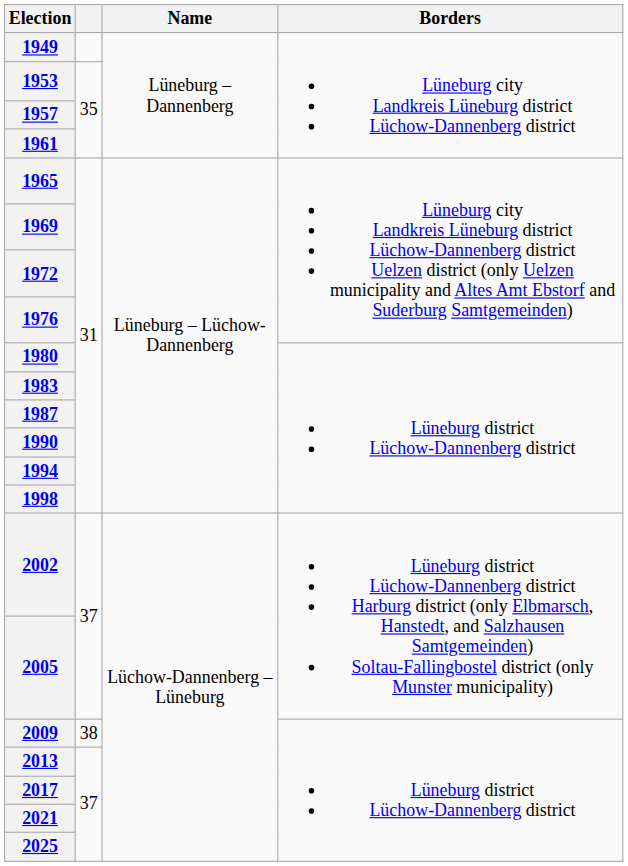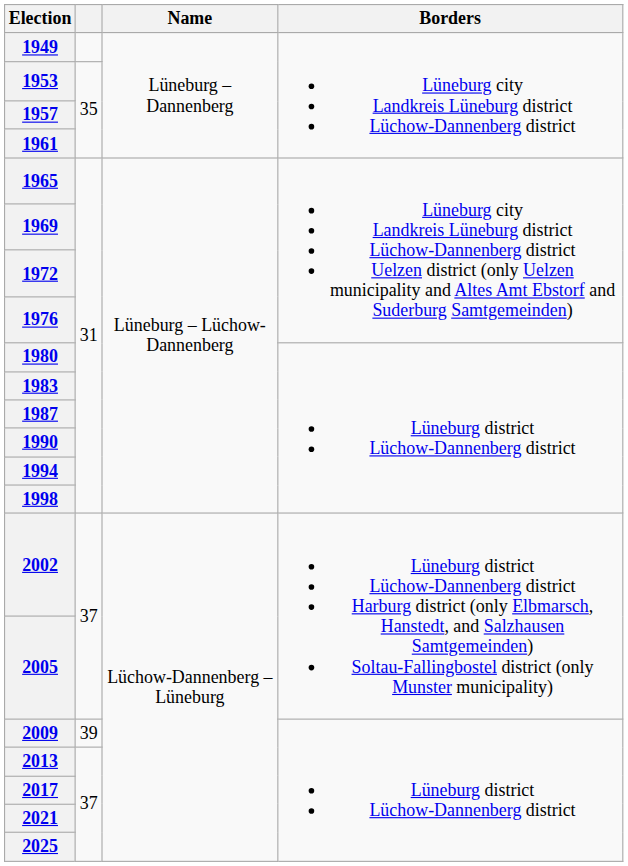 <table class=wikitable style="text-align:center">
 <tr>
 <th>Election</th>
 <th></th>
 <th width=150px>Name</th>
 <th width=300px>Borders</th>
 </tr>
 <tr>
 <th><a href='#'>1949</a></th>
 <td></td>
 <td rowspan=4>Lüneburg – Dannenberg</td>
 <td rowspan=4><br><ul><li><a href='#'>Lüneburg</a> city</li><li><a href='#'>Landkreis Lüneburg</a> district</li><li><a href='#'>Lüchow-Dannenberg</a> district</li></ul></td>
 </tr>
 <tr>
 <th><a href='#'>1953</a></th>
 <td rowspan=3>35</td>
 </tr>
 <tr>
 <th><a href='#'>1957</a></th>
 </tr>
 <tr>
 <th><a href='#'>1961</a></th>
 </tr>
 <tr>
 <th><a href='#'>1965</a></th>
 <td rowspan=10>31</td>
 <td rowspan=10>Lüneburg – Lüchow-Dannenberg</td>
 <td rowspan=4><br><ul><li><a href='#'>Lüneburg</a> city</li><li><a href='#'>Landkreis Lüneburg</a> district</li><li><a href='#'>Lüchow-Dannenberg</a> district</li><li><a href='#'>Uelzen</a> district (only <a href='#'>Uelzen</a> municipality and <a href='#'>Altes Amt Ebstorf</a> and <a href='#'>Suderburg</a> <a href='#'>Samtgemeinden</a>)</li></ul></td>
 </tr>
 <tr>
 <th><a href='#'>1969</a></th>
 </tr>
 <tr>
 <th><a href='#'>1972</a></th>
 </tr>
 <tr>
 <th><a href='#'>1976</a></th>
 </tr>
 <tr>
 <th><a href='#'>1980</a></th>
 <td rowspan=6><br><ul><li><a href='#'>Lüneburg</a> district</li><li><a href='#'>Lüchow-Dannenberg</a> district</li></ul></td>
 </tr>
 <tr>
 <th><a href='#'>1983</a></th>
 </tr>
 <tr>
 <th><a href='#'>1987</a></th>
 </tr>
 <tr>
 <th><a href='#'>1990</a></th>
 </tr>
 <tr>
 <th><a href='#'>1994</a></th>
 </tr>
 <tr>
 <th><a href='#'>1998</a></th>
 </tr>
 <tr>
 <th><a href='#'>2002</a></th>
 <td rowspan=2>37</td>
 <td rowspan=7>Lüchow-Dannenberg – Lüneburg</td>
 <td rowspan=2><br><ul><li><a href='#'>Lüneburg</a> district</li><li><a href='#'>Lüchow-Dannenberg</a> district</li><li><a href='#'>Harburg</a> district (only <a href='#'>Elbmarsch</a>, <a href='#'>Hanstedt</a>, and <a href='#'>Salzhausen</a> <a href='#'>Samtgemeinden</a>)</li><li><a href='#'>Soltau-Fallingbostel</a> district (only <a href='#'>Munster</a> municipality)</li></ul></td>
 </tr>
 <tr>
 <th><a href='#'>2005</a></th>
 </tr>
 <tr>
 <th><a href='#'>2009</a></th>
-<td>38</td>
+<td>39</td>
 <td rowspan=5><br><ul><li><a href='#'>Lüneburg</a> district</li><li><a href='#'>Lüchow-Dannenberg</a> district</li></ul></td>
 </tr>
 <tr>
 <th><a href='#'>2013</a></th>
 <td rowspan=4>37</td>
 </tr>
 <tr>
 <th><a href='#'>2017</a></th>
 </tr>
 <tr>
 <th><a href='#'>2021</a></th>
 </tr>
 <tr>
 <th><a href='#'>2025</a></th>
 </tr>
 </table>
